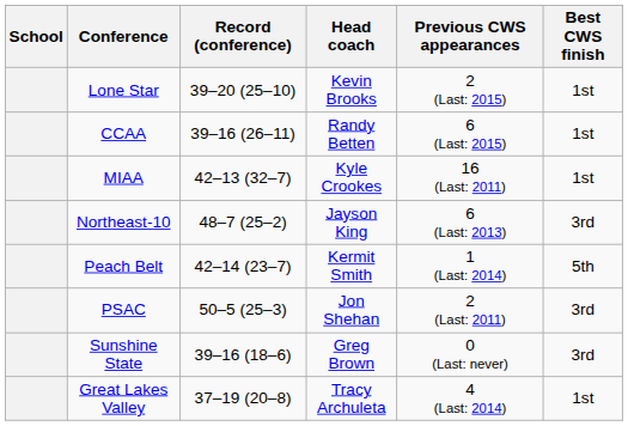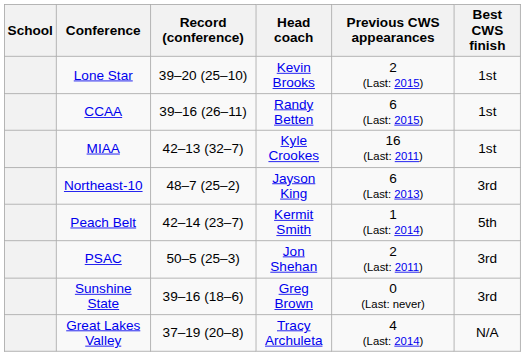 <table class="wikitable" style=text-align:center>
 <tr>
 <th>School</th>
 <th>Conference</th>
 <th>Record (conference)</th>
 <th>Head coach</th>
 <th>Previous CWS appearances</th>
 <th>Best CWS finish</th>
 </tr>
 <tr>
 <th scope="row" style="text-align:center"></th>
 <td><a href='#'>Lone Star</a></td>
 <td>39–20 (25–10)</td>
 <td><a href='#'>Kevin Brooks</a></td>
 <td>2<br><small>(Last: <a href='#'>2015</a>)</small></td>
 <td>1st</td>
 </tr>
 <tr>
 <th scope="row" style="text-align:center"></th>
 <td><a href='#'>CCAA</a></td>
 <td>39–16 (26–11)</td>
 <td><a href='#'>Randy Betten</a></td>
 <td>6<br><small>(Last: <a href='#'>2015</a>)</small></td>
 <td>1st</td>
 </tr>
 <tr>
 <th scope="row" style="text-align:center"></th>
 <td><a href='#'>MIAA</a></td>
 <td>42–13 (32–7)</td>
 <td><a href='#'>Kyle Crookes</a></td>
 <td>16<br><small>(Last: <a href='#'>2011</a>)</small></td>
 <td>1st</td>
 </tr>
 <tr>
 <th scope="row" style="text-align:center"></th>
 <td><a href='#'>Northeast-10</a></td>
 <td>48–7 (25–2)</td>
 <td><a href='#'>Jayson King</a></td>
 <td>6<br><small>(Last: <a href='#'>2013</a>)</small></td>
 <td>3rd</td>
 </tr>
 <tr>
 <th scope="row" style="text-align:center"></th>
 <td><a href='#'>Peach Belt</a></td>
 <td>42–14 (23–7)</td>
 <td><a href='#'>Kermit Smith</a></td>
 <td>1<br><small>(Last: <a href='#'>2014</a>)</small></td>
 <td>5th</td>
 </tr>
 <tr>
 <th scope="row" style="text-align:center"></th>
 <td><a href='#'>PSAC</a></td>
 <td>50–5 (25–3)</td>
 <td><a href='#'>Jon Shehan</a></td>
 <td>2<br><small>(Last: <a href='#'>2011</a>)</small></td>
 <td>3rd</td>
 </tr>
 <tr>
 <th scope="row" style="text-align:center"></th>
 <td><a href='#'>Sunshine State</a></td>
 <td>39–16 (18–6)</td>
 <td><a href='#'>Greg Brown</a></td>
 <td>0<br><small>(Last: never)</small></td>
 <td>3rd</td>
 </tr>
 <tr>
 <th scope="row" style="text-align:center"></th>
 <td><a href='#'>Great Lakes Valley</a></td>
 <td>37–19 (20–8)</td>
 <td><a href='#'>Tracy Archuleta</a></td>
 <td>4<br><small>(Last: <a href='#'>2014</a>)</small></td>
-<td>1st</td>
+<td>N/A</td>
 </tr>
 </table>
